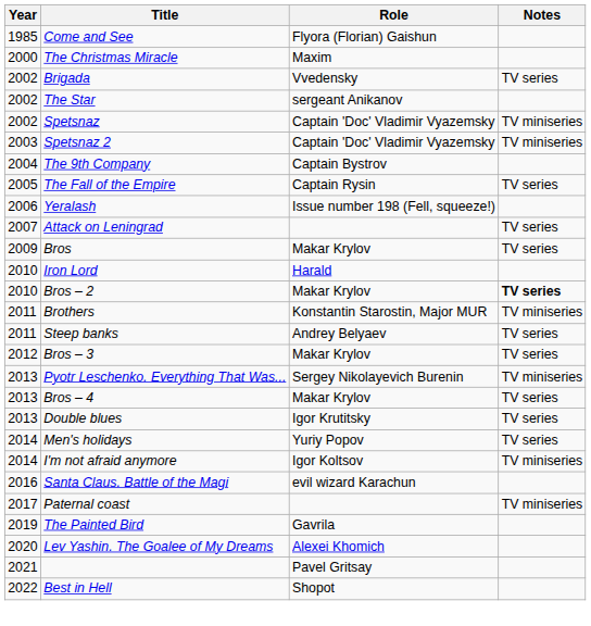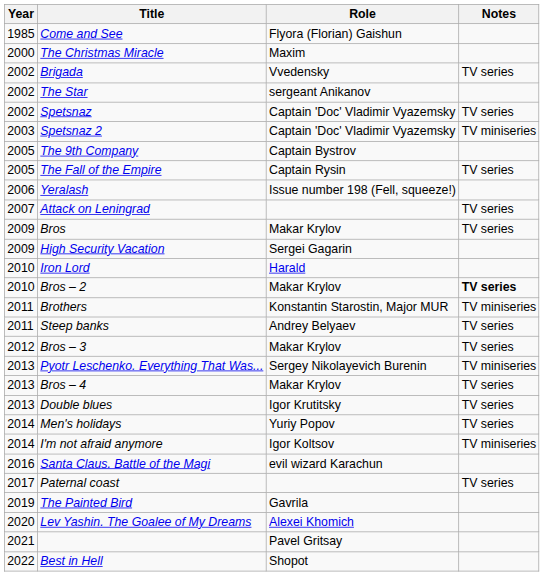 <table class="wikitable" style="margin:left;">
 <tr>
 <th>Year</th>
 <th>Title</th>
 <th>Role</th>
 <th>Notes</th>
 </tr>
 <tr>
 <td>1985</td>
 <td><em><a href='#'>Come and See</a></em></td>
 <td>Flyora (Florian) Gaishun</td>
 <td></td>
 </tr>
 <tr>
 <td>2000</td>
 <td><em><a href='#'>The Christmas Miracle</a></em></td>
 <td>Maxim</td>
 <td></td>
 </tr>
 <tr>
 <td>2002</td>
 <td><em><a href='#'>Brigada</a></em></td>
 <td>Vvedensky</td>
 <td>TV series</td>
 </tr>
 <tr>
 <td>2002</td>
 <td><em><a href='#'>The Star</a></em></td>
 <td>sergeant Anikanov</td>
 <td></td>
 </tr>
 <tr>
 <td>2002</td>
 <td><em><a href='#'>Spetsnaz</a></em></td>
 <td>Captain 'Doc' Vladimir Vyazemsky</td>
-<td>TV miniseries</td>
+<td>TV series</td>
 </tr>
 <tr>
 <td>2003</td>
 <td><em><a href='#'>Spetsnaz 2</a></em></td>
 <td>Captain 'Doc' Vladimir Vyazemsky</td>
 <td>TV miniseries</td>
 </tr>
 <tr>
-<td>2004</td>
+<td>2005</td>
 <td><em><a href='#'>The 9th Company</a></em></td>
 <td>Captain Bystrov</td>
 <td></td>
 </tr>
 <tr>
 <td>2005</td>
 <td><em><a href='#'>The Fall of the Empire</a></em></td>
 <td>Captain Rysin</td>
 <td>TV series</td>
 </tr>
 <tr>
 <td>2006</td>
 <td><em><a href='#'>Yeralash</a></em></td>
 <td>Issue number 198 (Fell, squeeze!)</td>
 <td></td>
 </tr>
 <tr>
 <td>2007</td>
 <td><em><a href='#'>Attack on Leningrad</a></em></td>
 <td></td>
 <td>TV series</td>
 </tr>
 <tr>
 <td>2009</td>
 <td><em>Bros</em></td>
 <td>Makar Krylov</td>
 <td>TV series</td>
+</tr>
+<tr>
+<td>2009</td>
+<td><em><a href='#'>High Security Vacation</a></em></td>
+<td>Sergei Gagarin</td>
+<td></td>
 </tr>
 <tr>
 <td>2010</td>
 <td><em><a href='#'>Iron Lord</a> </em></td>
 <td><a href='#'>Harald</a></td>
 <td></td>
 </tr>
 <tr>
 <td>2010</td>
 <td><em>Bros – 2</em></td>
 <td>Makar Krylov</td>
 <td><strong>TV series</strong></td>
 </tr>
 <tr>
 <td>2011</td>
 <td><em>Brothers</em></td>
 <td>Konstantin Starostin, Major MUR</td>
 <td>TV miniseries</td>
 </tr>
 <tr>
 <td>2011</td>
 <td><em>Steep banks</em></td>
 <td>Andrey Belyaev</td>
 <td>TV series</td>
 </tr>
 <tr>
 <td>2012</td>
 <td><em>Bros – 3 </em></td>
 <td>Makar Krylov</td>
 <td>TV series</td>
 </tr>
 <tr>
 <td>2013</td>
 <td><em><a href='#'>Pyotr Leschenko. Everything That Was...</a></em></td>
 <td>Sergey Nikolayevich Burenin</td>
 <td>TV miniseries</td>
 </tr>
 <tr>
 <td>2013</td>
 <td><em>Bros – 4</em></td>
 <td>Makar Krylov</td>
 <td>TV series</td>
 </tr>
 <tr>
 <td>2013</td>
 <td><em>Double blues </em></td>
 <td>Igor Krutitsky</td>
 <td>TV series</td>
 </tr>
 <tr>
 <td>2014</td>
 <td><em>Men's holidays</em></td>
 <td>Yuriy Popov</td>
 <td>TV series</td>
 </tr>
 <tr>
 <td>2014</td>
 <td><em>I'm not afraid anymore</em></td>
 <td>Igor Koltsov</td>
 <td>TV miniseries</td>
 </tr>
 <tr>
 <td>2016</td>
 <td><em><a href='#'>Santa Claus. Battle of the Magi</a></em></td>
 <td>evil wizard Karachun</td>
 <td></td>
 </tr>
 <tr>
 <td>2017</td>
 <td><em>Paternal coast </em></td>
 <td></td>
-<td>TV miniseries</td>
+<td>TV series</td>
 </tr>
 <tr>
 <td>2019</td>
 <td><em><a href='#'>The Painted Bird</a></em></td>
 <td>Gavrila</td>
 <td></td>
 </tr>
 <tr>
 <td>2020</td>
 <td><em><a href='#'>Lev Yashin. The Goalee of My Dreams</a></em></td>
 <td><a href='#'>Alexei Khomich</a></td>
 <td></td>
 </tr>
 <tr>
 <td>2021</td>
 <td><em></em></td>
 <td>Pavel Gritsay</td>
 <td></td>
 </tr>
 <tr>
 <td>2022</td>
 <td><em><a href='#'>Best in Hell</a></em></td>
 <td>Shopot</td>
 <td></td>
 </tr>
 </table>
